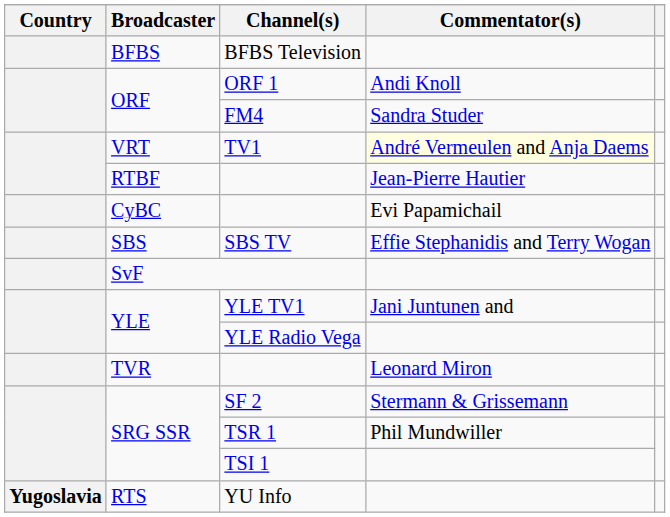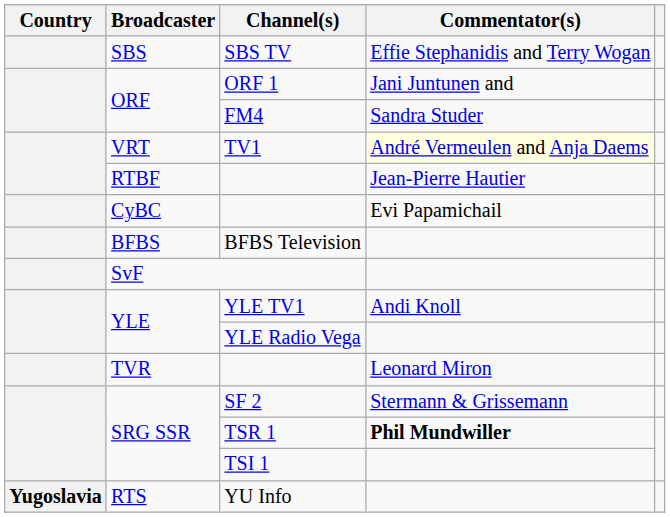 <table class="wikitable plainrowheaders">
 <tr>
 </tr>
 <tr>
 <th scope="col">Country</th>
 <th scope="col">Broadcaster</th>
 <th scope="col">Channel(s)</th>
 <th scope="col">Commentator(s)</th>
 <th scope="col"></th>
 </tr>
 <tr>
 <th scope="row"></th>
-<td><a href='#'>BFBS</a></td>
-<td>BFBS Television</td>
-<td></td>
+<td><a href='#'>SBS</a></td>
+<td><a href='#'>SBS TV</a></td>
+<td><a href='#'>Effie Stephanidis</a> and <a href='#'>Terry Wogan</a></td>
 <td style="text-align:center"></td>
 </tr>
 <tr>
 <th scope="rowgroup" rowspan="2"></th>
 <td rowspan="2"><a href='#'>ORF</a></td>
 <td><a href='#'>ORF 1</a></td>
-<td><a href='#'>Andi Knoll</a></td>
+<td><a href='#'>Jani Juntunen</a> and </td>
 <td style="text-align:center"></td>
 </tr>
 <tr>
 <td><a href='#'>FM4</a></td>
 <td><a href='#'>Sandra Studer</a></td>
 <td style="text-align:center"></td>
 </tr>
 <tr>
 <th scope="rowgroup" rowspan="2"></th>
 <td><a href='#'>VRT</a></td>
 <td><a href='#'>TV1</a></td>
 <td style="background: lightyellow;"><a href='#'>André Vermeulen</a> and <a href='#'>Anja Daems</a></td>
 <td style="text-align:center"></td>
 </tr>
 <tr>
 <td><a href='#'>RTBF</a></td>
 <td></td>
 <td><a href='#'>Jean-Pierre Hautier</a></td>
 <td style="text-align:center"></td>
 </tr>
 <tr>
 <th scope="row"></th>
 <td><a href='#'>CyBC</a></td>
 <td></td>
 <td>Evi Papamichail</td>
 <td style="text-align:center"></td>
 </tr>
 <tr>
 <th scope="row"></th>
-<td><a href='#'>SBS</a></td>
-<td><a href='#'>SBS TV</a></td>
-<td><a href='#'>Effie Stephanidis</a> and <a href='#'>Terry Wogan</a></td>
+<td><a href='#'>BFBS</a></td>
+<td>BFBS Television</td>
+<td></td>
 <td style="text-align:center"></td>
 </tr>
 <tr>
 <th scope="row"></th>
 <td colspan="2"><a href='#'>SvF</a></td>
 <td></td>
 <td style="text-align:center"></td>
 </tr>
 <tr>
 <th scope="rowgroup" rowspan="2"></th>
 <td rowspan="2"><a href='#'>YLE</a></td>
 <td><a href='#'>YLE TV1</a></td>
-<td><a href='#'>Jani Juntunen</a> and </td>
+<td><a href='#'>Andi Knoll</a></td>
 <td style="text-align:center"></td>
 </tr>
 <tr>
 <td><a href='#'>YLE Radio Vega</a></td>
 <td></td>
 <td style="text-align:center"></td>
 </tr>
 <tr>
 <th scope="row"></th>
 <td><a href='#'>TVR</a></td>
 <td></td>
 <td><a href='#'>Leonard Miron</a></td>
 <td style="text-align:center"></td>
 </tr>
 <tr>
 <th scope="rowgroup" rowspan="3"></th>
 <td rowspan="3"><a href='#'>SRG SSR</a></td>
 <td><a href='#'>SF 2</a></td>
 <td><a href='#'>Stermann & Grissemann</a></td>
 <td style="text-align:center"></td>
 </tr>
 <tr>
 <td><a href='#'>TSR 1</a></td>
-<td>Phil Mundwiller</td>
+<td><strong>Phil Mundwiller</strong></td>
 <td style="text-align:center" rowspan="2"></td>
 </tr>
 <tr>
 <td><a href='#'>TSI 1</a></td>
 <td></td>
 </tr>
 <tr>
 <th scope="row"> Yugoslavia</th>
 <td><a href='#'>RTS</a></td>
 <td>YU Info</td>
 <td></td>
 <td style="text-align:center"></td>
 </tr>
 </table>
